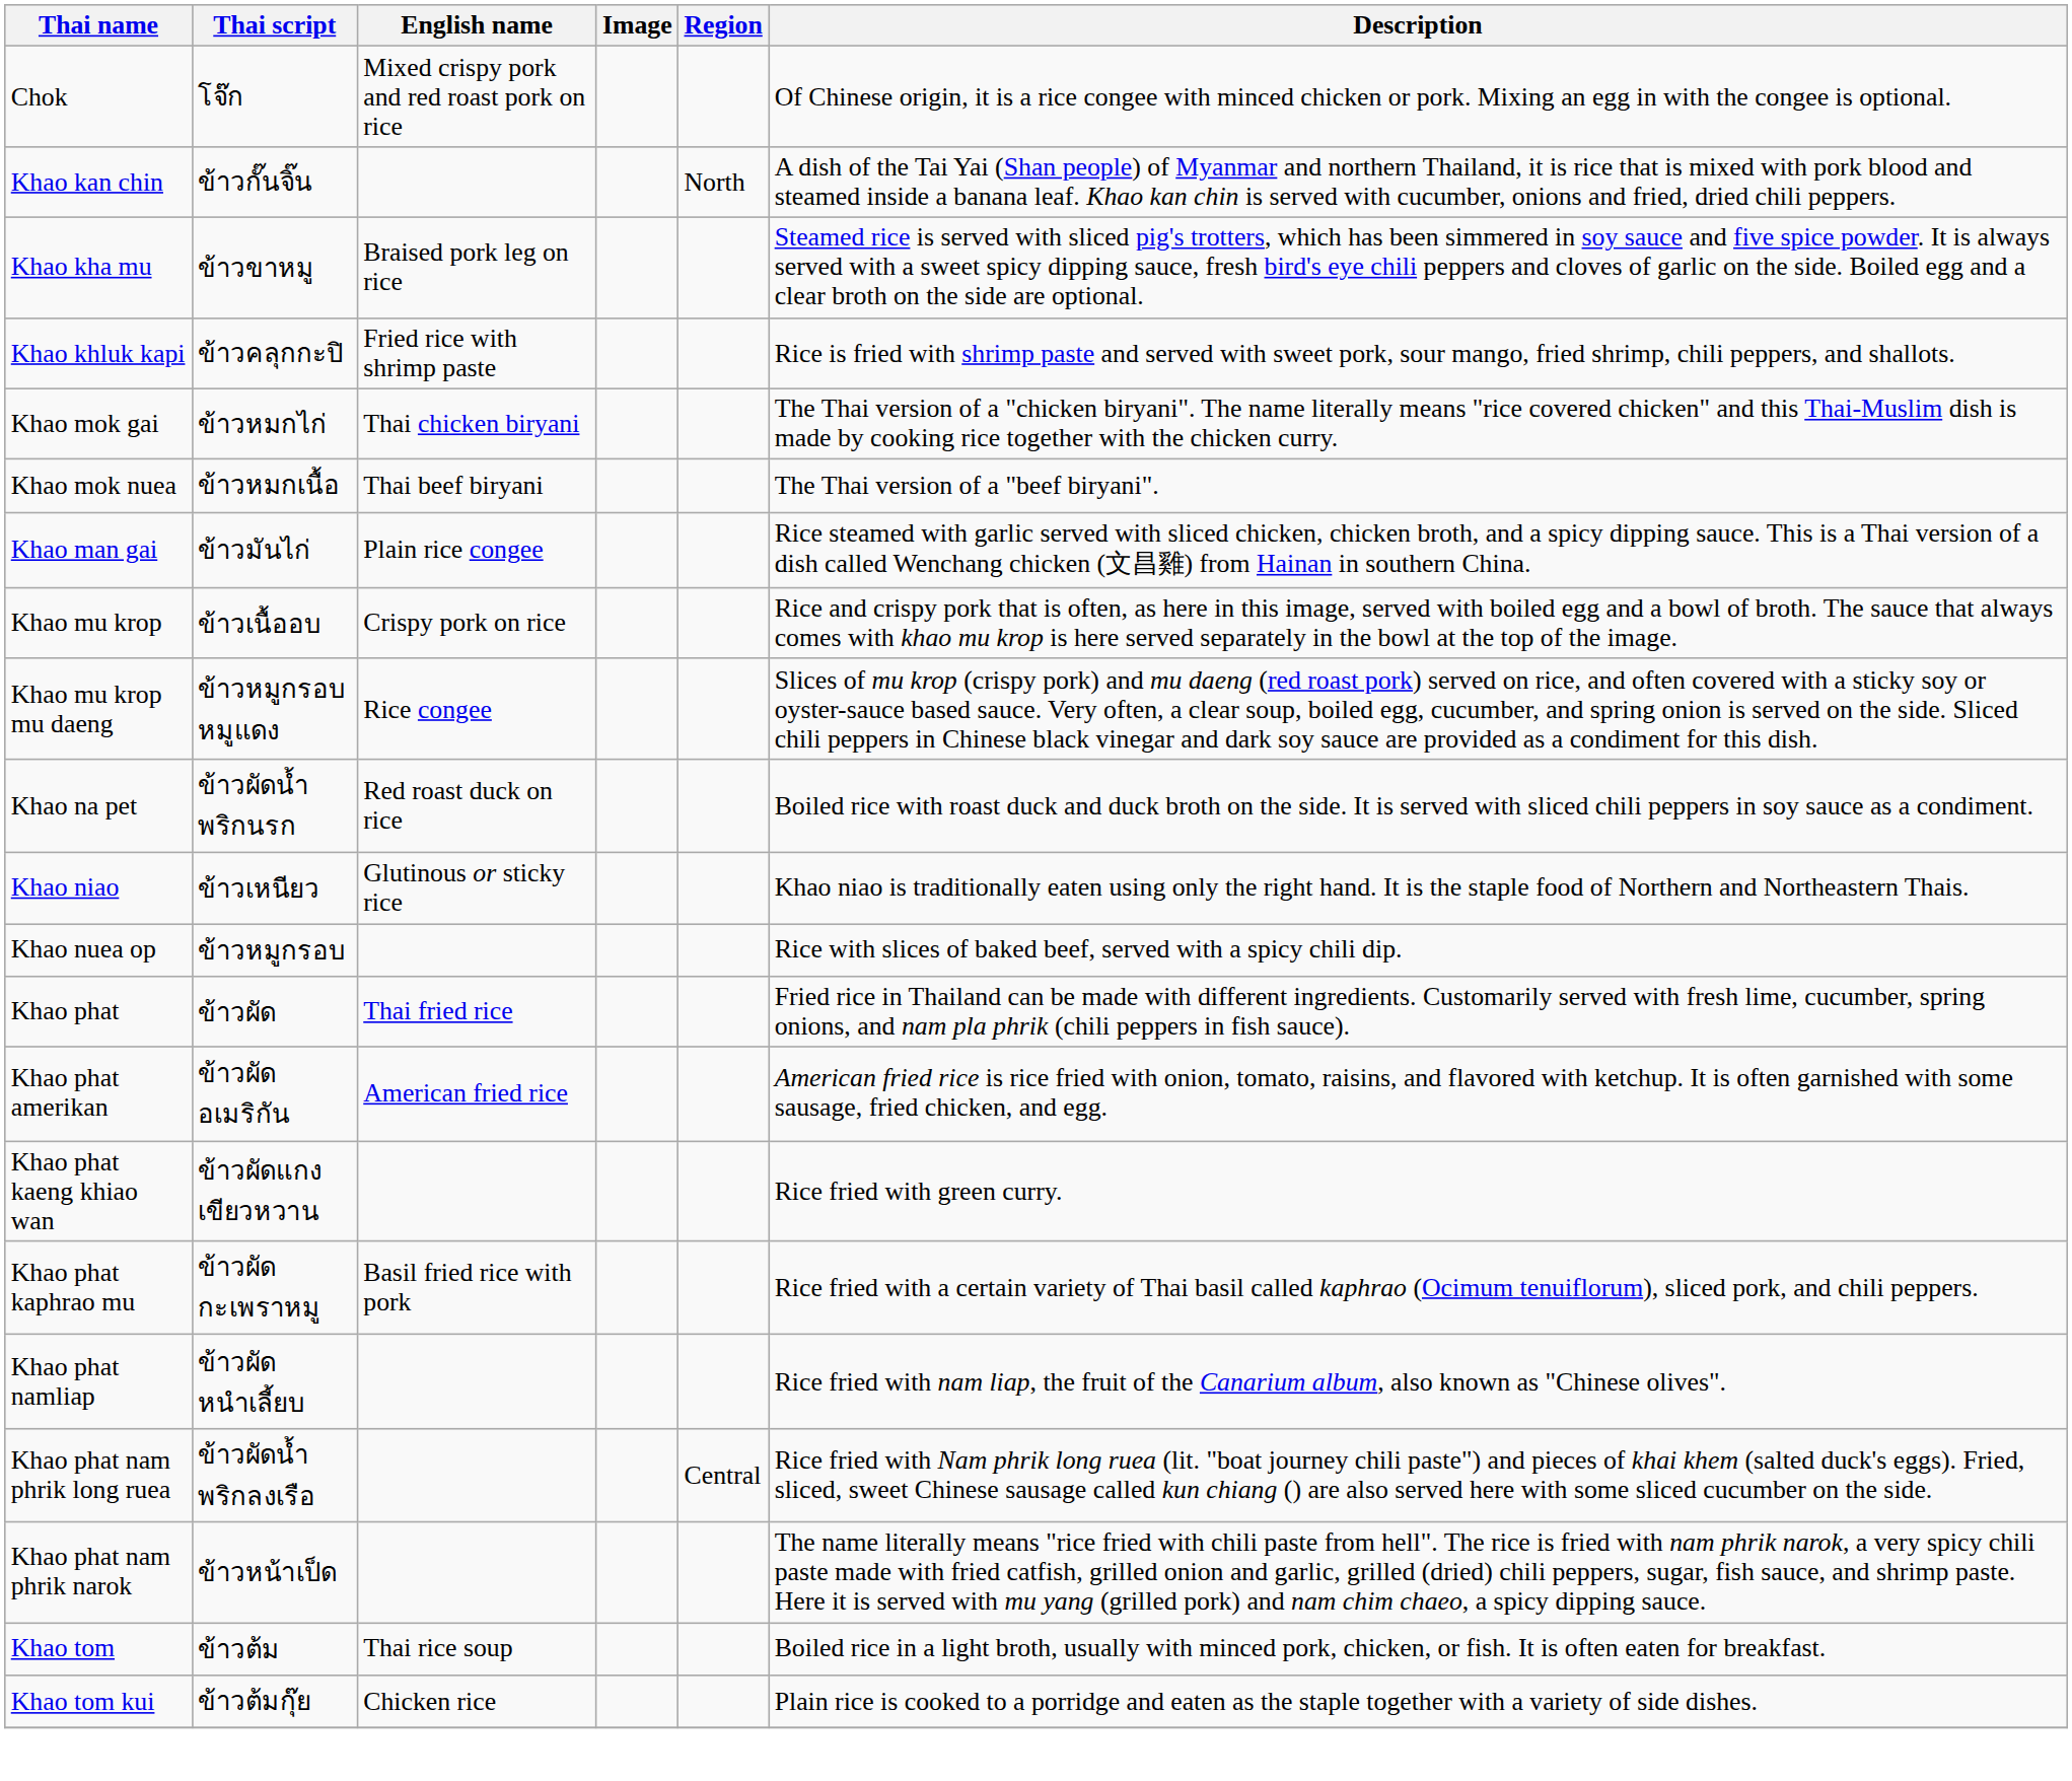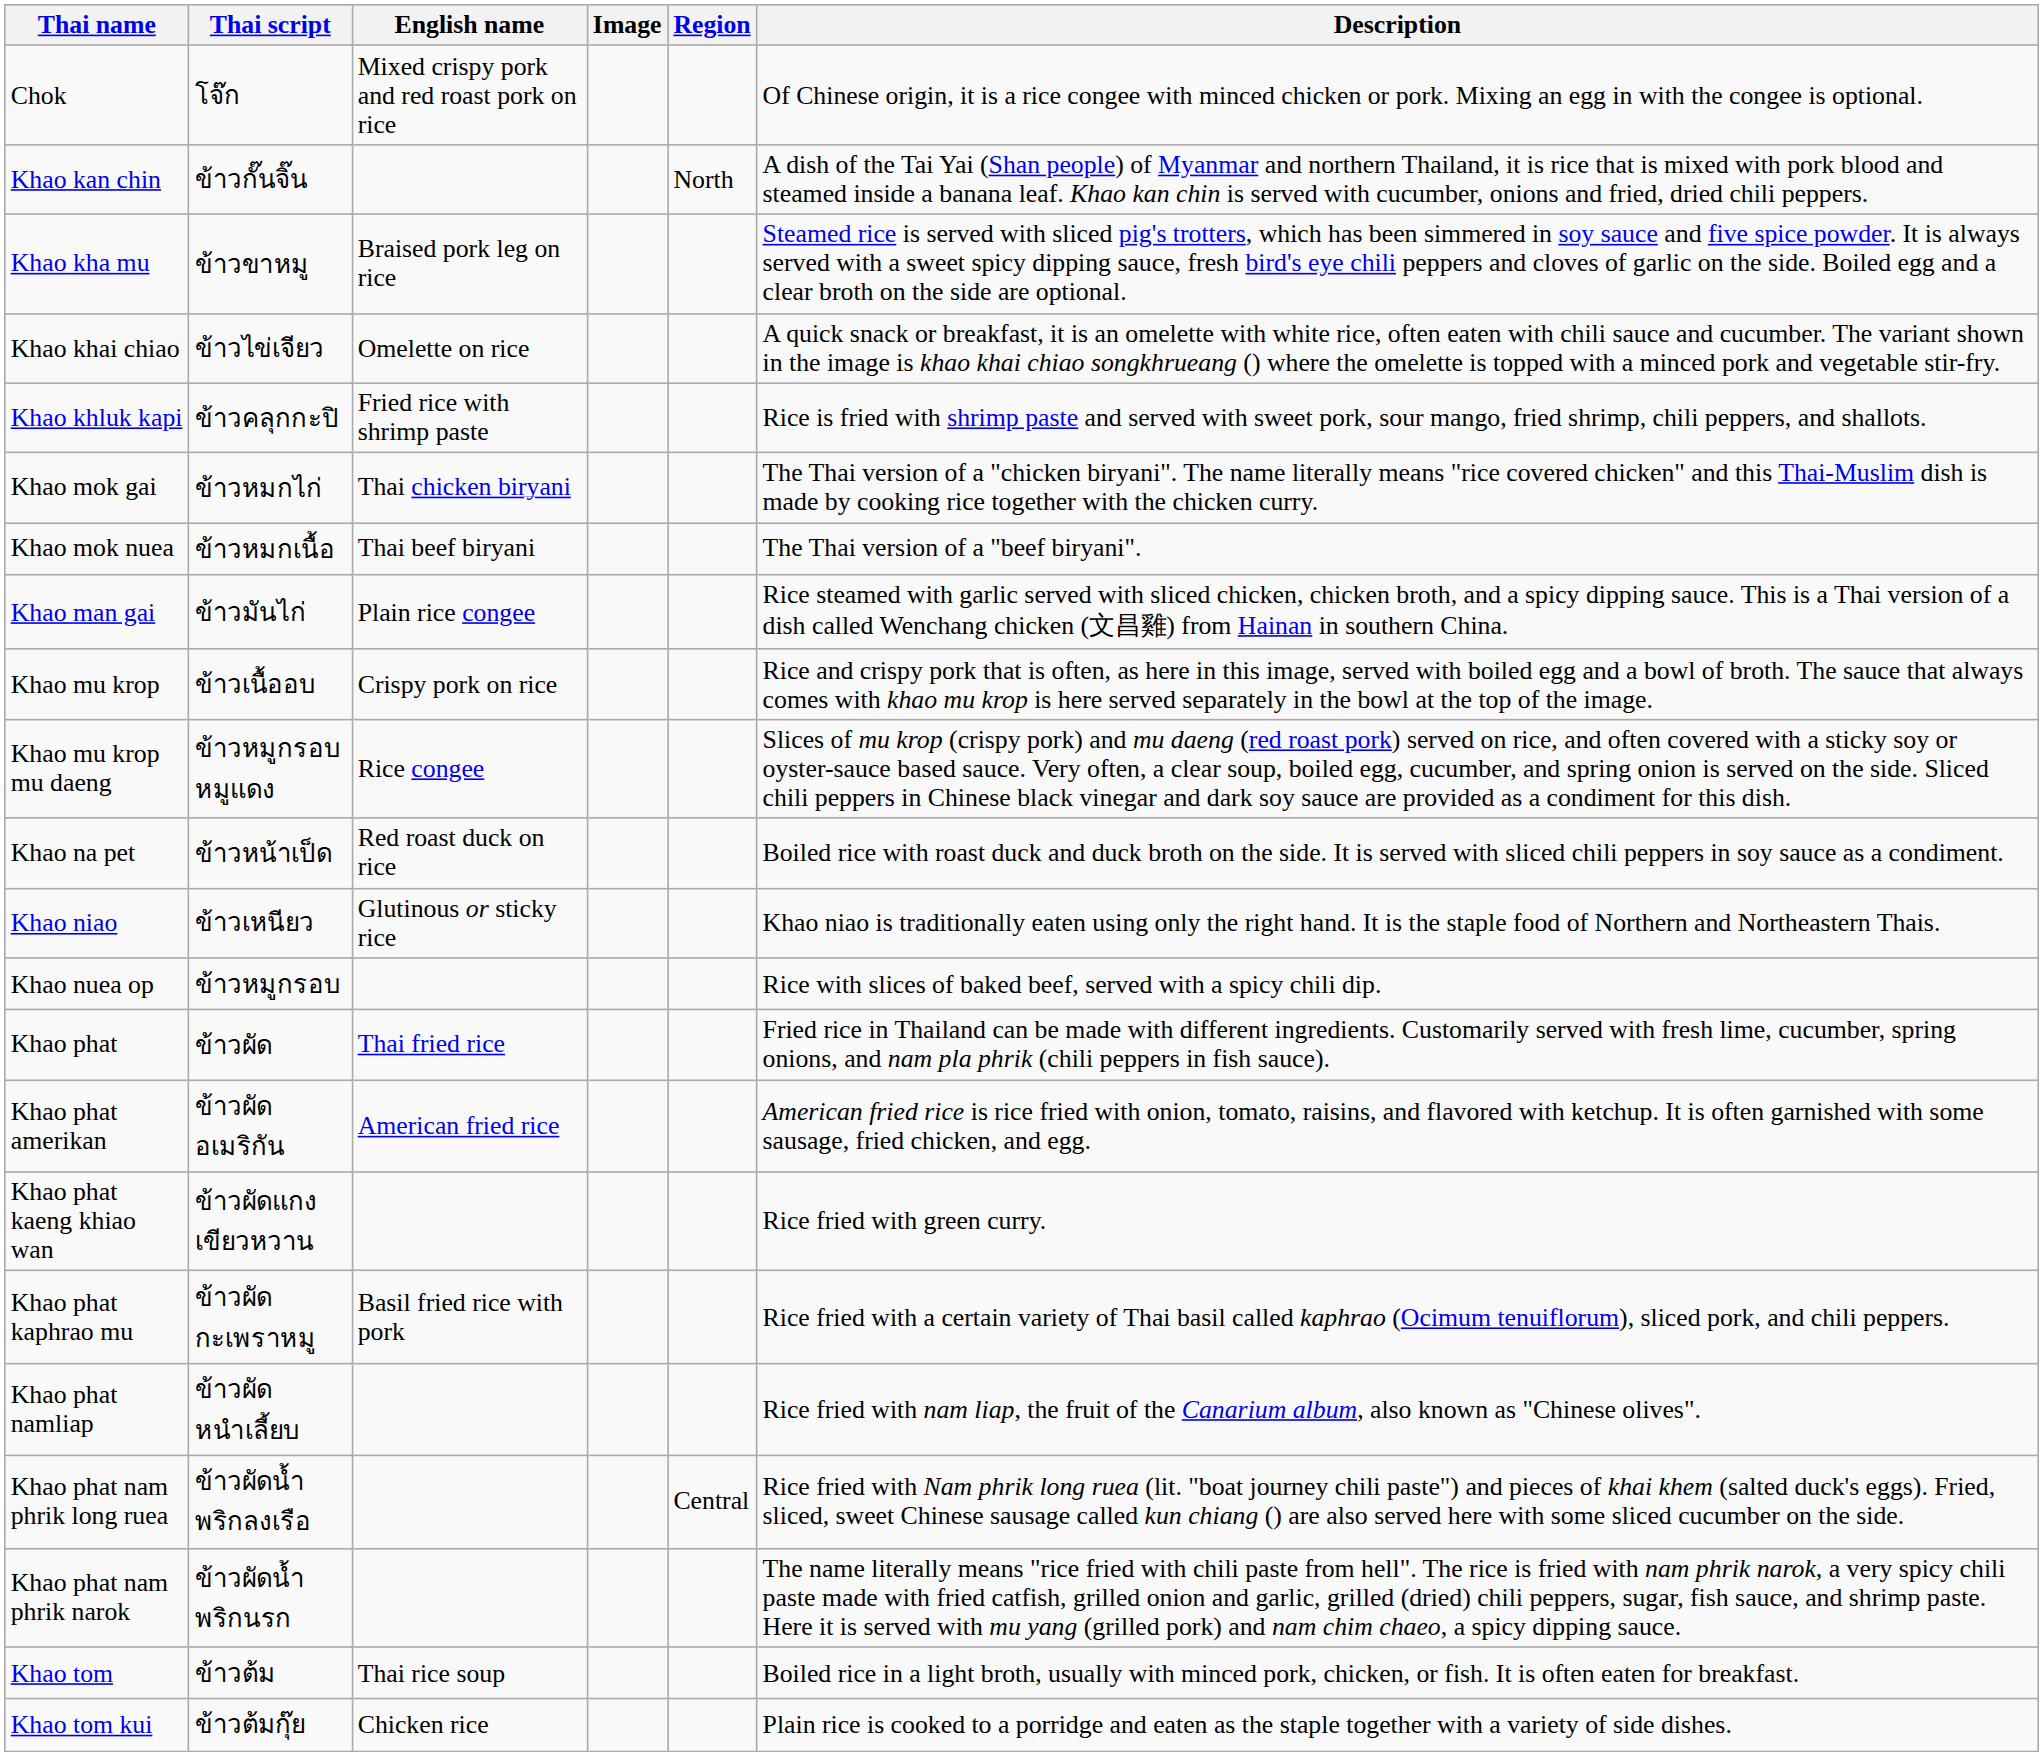 <table class="wikitable sortable" style="width:100%;">
 <tr>
 <th><a href='#'>Thai name</a></th>
 <th><a href='#'>Thai script</a></th>
 <th>English name</th>
 <th>Image</th>
 <th><a href='#'>Region</a></th>
 <th>Description</th>
 </tr>
 <tr>
 <td>Chok</td>
 <td>โจ๊ก</td>
 <td>Mixed crispy pork and red roast pork on rice</td>
 <td></td>
 <td></td>
 <td>Of Chinese origin, it is a rice congee with minced chicken or pork. Mixing an egg in with the congee is optional.</td>
 </tr>
 <tr>
 <td><a href='#'>Khao kan chin</a></td>
 <td>ข้าวกั๊นจิ๊น</td>
 <td></td>
 <td></td>
 <td>North</td>
 <td>A dish of the Tai Yai (<a href='#'>Shan people</a>) of <a href='#'>Myanmar</a> and northern Thailand, it is rice that is mixed with pork blood and steamed inside a banana leaf. <em>Khao kan chin</em> is served with cucumber, onions and fried, dried chili peppers.</td>
 </tr>
 <tr>
 <td><a href='#'>Khao kha mu</a></td>
 <td>ข้าวขาหมู</td>
 <td>Braised pork leg on rice</td>
 <td></td>
 <td></td>
 <td><a href='#'>Steamed rice</a> is served with sliced <a href='#'>pig's trotters</a>, which has been simmered in <a href='#'>soy sauce</a> and <a href='#'>five spice powder</a>. It is always served with a sweet spicy dipping sauce, fresh <a href='#'>bird's eye chili</a> peppers and cloves of garlic on the side. Boiled egg and a clear broth on the side are optional.</td>
+</tr>
+<tr>
+<td>Khao khai chiao</td>
+<td>ข้าวไข่เจียว</td>
+<td>Omelette on rice</td>
+<td></td>
+<td></td>
+<td>A quick snack or breakfast, it is an omelette with white rice, often eaten with chili sauce and cucumber. The variant shown in the image is <em>khao khai chiao songkhrueang</em> () where the omelette is topped with a minced pork and vegetable stir-fry.</td>
 </tr>
 <tr>
 <td><a href='#'>Khao khluk kapi</a></td>
 <td>ข้าวคลุกกะปิ</td>
 <td>Fried rice with shrimp paste</td>
 <td></td>
 <td></td>
 <td>Rice is fried with <a href='#'>shrimp paste</a> and served with sweet pork, sour mango, fried shrimp, chili peppers, and shallots.</td>
 </tr>
 <tr>
 <td>Khao mok gai</td>
 <td>ข้าวหมกไก่</td>
 <td>Thai <a href='#'>chicken biryani</a></td>
 <td></td>
 <td></td>
 <td>The Thai version of a "chicken biryani". The name literally means "rice covered chicken" and this <a href='#'>Thai-Muslim</a> dish is made by cooking rice together with the chicken curry.</td>
 </tr>
 <tr>
 <td>Khao mok nuea</td>
 <td>ข้าวหมกเนื้อ</td>
 <td>Thai beef biryani</td>
 <td></td>
 <td></td>
 <td>The Thai version of a "beef biryani".</td>
 </tr>
 <tr>
 <td><a href='#'>Khao man gai</a></td>
 <td>ข้าวมันไก่</td>
 <td>Plain rice <a href='#'>congee</a></td>
 <td></td>
 <td></td>
 <td>Rice steamed with garlic served with sliced chicken, chicken broth, and a spicy dipping sauce. This is a Thai version of a dish called Wenchang chicken (文昌雞) from <a href='#'>Hainan</a> in southern China.</td>
 </tr>
 <tr>
 <td>Khao mu krop</td>
 <td>ข้าวเนื้ออบ</td>
 <td>Crispy pork on rice</td>
 <td></td>
 <td></td>
 <td>Rice and crispy pork that is often, as here in this image, served with boiled egg and a bowl of broth. The sauce that always comes with <em>khao mu krop</em> is here served separately in the bowl at the top of the image.</td>
 </tr>
 <tr>
 <td>Khao mu krop mu daeng</td>
 <td>ข้าวหมูกรอบหมูแดง</td>
 <td>Rice <a href='#'>congee</a></td>
 <td></td>
 <td></td>
 <td>Slices of <em>mu krop</em> (crispy pork) and <em>mu daeng</em> (<a href='#'>red roast pork</a>) served on rice, and often covered with a sticky soy or oyster-sauce based sauce. Very often, a clear soup, boiled egg, cucumber, and spring onion is served on the side. Sliced chili peppers in Chinese black vinegar and dark soy sauce are provided as a condiment for this dish.</td>
 </tr>
 <tr>
 <td>Khao na pet</td>
-<td>ข้าวผัดน้ำพริกนรก</td>
+<td>ข้าวหน้าเป็ด</td>
 <td>Red roast duck on rice</td>
 <td></td>
 <td></td>
 <td>Boiled rice with roast duck and duck broth on the side. It is served with sliced chili peppers in soy sauce as a condiment.</td>
 </tr>
 <tr>
 <td><a href='#'>Khao niao</a></td>
 <td>ข้าวเหนียว</td>
 <td>Glutinous <em>or</em> sticky rice</td>
 <td></td>
 <td></td>
 <td>Khao niao is traditionally eaten using only the right hand. It is the staple food of Northern and Northeastern Thais.</td>
 </tr>
 <tr>
 <td>Khao nuea op</td>
 <td>ข้าวหมูกรอบ</td>
 <td></td>
 <td></td>
 <td></td>
 <td>Rice with slices of baked beef, served with a spicy chili dip.</td>
 </tr>
 <tr>
 <td>Khao phat</td>
 <td>ข้าวผัด</td>
 <td><a href='#'>Thai fried rice</a></td>
 <td></td>
 <td></td>
 <td>Fried rice in Thailand can be made with different ingredients. Customarily served with fresh lime, cucumber, spring onions, and <em>nam pla phrik</em> (chili peppers in fish sauce).</td>
 </tr>
 <tr>
 <td>Khao phat amerikan</td>
 <td>ข้าวผัดอเมริกัน</td>
 <td><a href='#'>American fried rice</a></td>
 <td></td>
 <td></td>
 <td><em>American fried rice</em> is rice fried with onion, tomato, raisins, and flavored with ketchup. It is often garnished with some sausage, fried chicken, and egg.</td>
 </tr>
 <tr>
 <td>Khao phat kaeng khiao wan</td>
 <td>ข้าวผัดแกงเขียวหวาน</td>
 <td></td>
 <td></td>
 <td></td>
 <td>Rice fried with green curry.</td>
 </tr>
 <tr>
 <td>Khao phat kaphrao mu</td>
 <td>ข้าวผัดกะเพราหมู</td>
 <td>Basil fried rice with pork</td>
 <td></td>
 <td></td>
 <td>Rice fried with a certain variety of Thai basil called <em>kaphrao</em> (<a href='#'>Ocimum tenuiflorum</a>), sliced pork, and chili peppers.</td>
 </tr>
 <tr>
 <td>Khao phat namliap</td>
 <td>ข้าวผัดหนำเลี้ยบ</td>
 <td></td>
 <td></td>
 <td></td>
 <td>Rice fried with <em>nam liap</em>, the fruit of the <em><a href='#'>Canarium album</a></em>, also known as "Chinese olives".</td>
 </tr>
 <tr>
 <td>Khao phat nam phrik long ruea</td>
 <td>ข้าวผัดน้ำพริกลงเรือ</td>
 <td></td>
 <td></td>
 <td>Central</td>
 <td>Rice fried with <em>Nam phrik long ruea</em> (lit. "boat journey chili paste") and pieces of <em>khai khem</em> (salted duck's eggs). Fried, sliced, sweet Chinese sausage called <em>kun chiang</em> () are also served here with some sliced cucumber on the side.</td>
 </tr>
 <tr>
 <td>Khao phat nam phrik narok</td>
-<td>ข้าวหน้าเป็ด</td>
+<td>ข้าวผัดน้ำพริกนรก</td>
 <td></td>
 <td></td>
 <td></td>
 <td>The name literally means "rice fried with chili paste from hell". The rice is fried with <em>nam phrik narok</em>, a very spicy chili paste made with fried catfish, grilled onion and garlic, grilled (dried) chili peppers, sugar, fish sauce, and shrimp paste. Here it is served with <em>mu yang</em> (grilled pork) and <em>nam chim chaeo</em>, a spicy dipping sauce.</td>
 </tr>
 <tr>
 <td><a href='#'>Khao tom</a></td>
 <td>ข้าวต้ม</td>
 <td>Thai rice soup</td>
 <td></td>
 <td></td>
 <td>Boiled rice in a light broth, usually with minced pork, chicken, or fish. It is often eaten for breakfast.</td>
 </tr>
 <tr>
 <td><a href='#'>Khao tom kui</a></td>
 <td>ข้าวต้มกุ๊ย</td>
 <td>Chicken rice</td>
 <td></td>
 <td></td>
 <td>Plain rice is cooked to a porridge and eaten as the staple together with a variety of side dishes.</td>
 </tr>
 <tr>
 </tr>
 </table>
